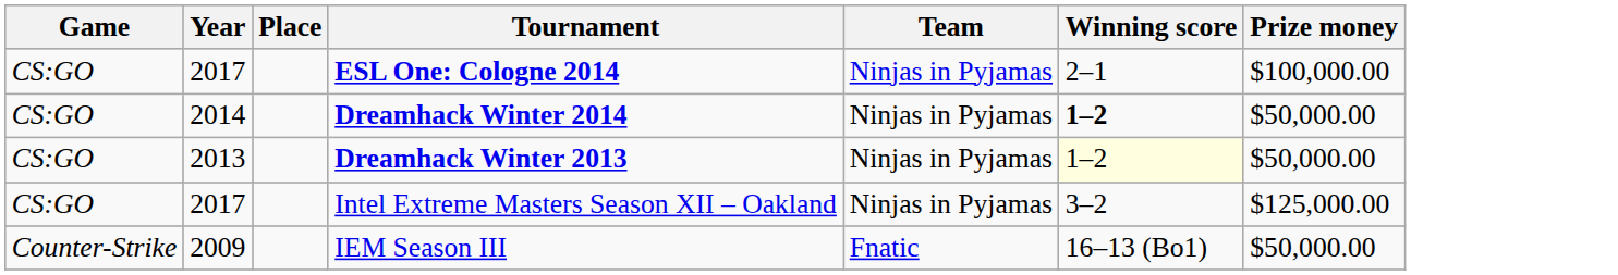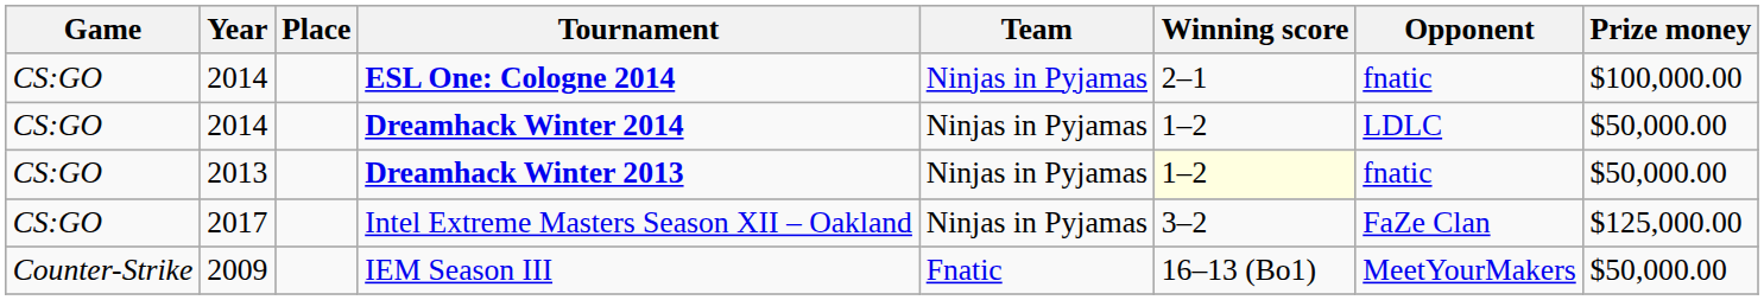 <table class="sortable wikitable">
 <tr>
 <th>Game</th>
 <th>Year</th>
 <th>Place</th>
 <th>Tournament</th>
 <th>Team</th>
 <th>Winning score</th>
+<th>Opponent</th>
 <th>Prize money</th>
 </tr>
 <tr>
 <td><em>CS:GO</em></td>
-<td>2017</td>
+<td>2014</td>
 <td></td>
 <td><strong><a href='#'>ESL One: Cologne 2014</a></strong></td>
 <td><a href='#'>Ninjas in Pyjamas</a></td>
 <td>2–1</td>
+<td><a href='#'>fnatic</a></td>
 <td>$100,000.00</td>
 </tr>
 <tr>
 <td><em>CS:GO</em></td>
 <td>2014</td>
 <td></td>
 <td><strong><a href='#'>Dreamhack Winter 2014</a></strong></td>
 <td>Ninjas in Pyjamas</td>
-<td><strong>1–2</strong></td>
+<td>1–2</td>
+<td><a href='#'>LDLC</a></td>
 <td>$50,000.00</td>
 </tr>
 <tr>
 <td><em>CS:GO</em></td>
 <td>2013</td>
 <td></td>
 <td><strong><a href='#'>Dreamhack Winter 2013</a></strong></td>
 <td>Ninjas in Pyjamas</td>
 <td style="background: lightyellow;">1–2</td>
+<td><a href='#'>fnatic</a></td>
 <td>$50,000.00</td>
 </tr>
 <tr>
 <td><em>CS:GO</em></td>
 <td>2017</td>
 <td></td>
 <td><a href='#'>Intel Extreme Masters Season XII – Oakland</a></td>
 <td>Ninjas in Pyjamas</td>
 <td>3–2</td>
+<td><a href='#'>FaZe Clan</a></td>
 <td>$125,000.00</td>
 </tr>
 <tr>
 <td><em>Counter-Strike</em></td>
 <td>2009</td>
 <td></td>
 <td><a href='#'>IEM Season III</a></td>
 <td><a href='#'>Fnatic</a></td>
 <td>16–13 (Bo1)</td>
+<td><a href='#'>MeetYourMakers</a></td>
 <td>$50,000.00</td>
 </tr>
 </table>
